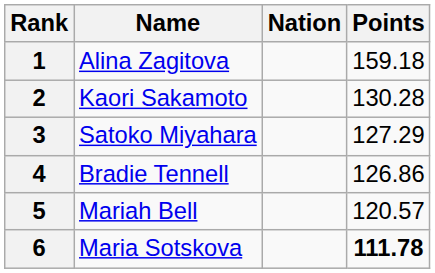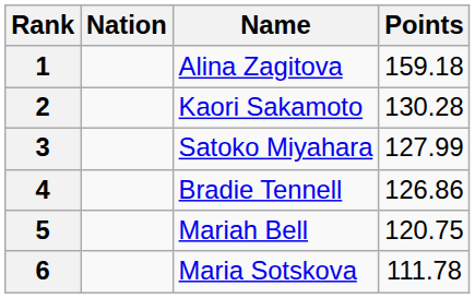 <table class="wikitable sortable">
 <tr>
 <th>Rank</th>
+<th>Nation</th>
 <th>Name</th>
-<th>Nation</th>
 <th>Points</th>
 </tr>
 <tr>
 <th>1</th>
+<td></td>
 <td><a href='#'>Alina Zagitova</a></td>
-<td></td>
 <td align="center">159.18</td>
 </tr>
 <tr>
 <th>2</th>
+<td></td>
 <td><a href='#'>Kaori Sakamoto</a></td>
-<td></td>
 <td align="center">130.28</td>
 </tr>
 <tr>
 <th>3</th>
+<td></td>
 <td><a href='#'>Satoko Miyahara</a></td>
-<td></td>
-<td align="center">127.29</td>
+<td align="center">127.99</td>
 </tr>
 <tr>
 <th>4</th>
+<td></td>
 <td><a href='#'>Bradie Tennell</a></td>
-<td></td>
 <td align="center">126.86</td>
 </tr>
 <tr>
 <th>5</th>
+<td></td>
 <td><a href='#'>Mariah Bell</a></td>
-<td></td>
-<td align="center">120.57</td>
+<td align="center">120.75</td>
 </tr>
 <tr>
 <th>6</th>
+<td></td>
 <td><a href='#'>Maria Sotskova</a></td>
-<td></td>
-<td align="center"><strong>111.78</strong></td>
+<td align="center">111.78</td>
 </tr>
 </table>
